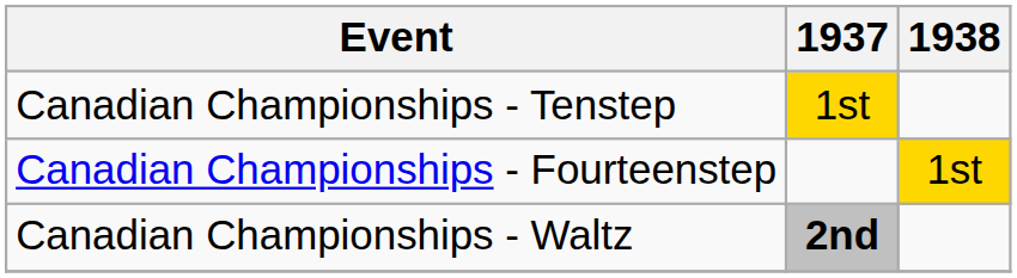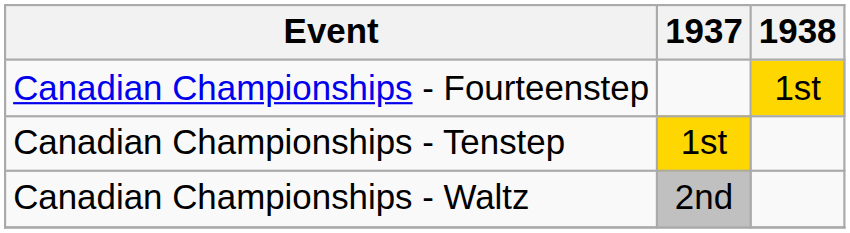 <table class="wikitable">
 <tr>
 <th>Event</th>
 <th>1937</th>
 <th>1938</th>
 </tr>
 <tr>
+<td><a href='#'>Canadian Championships</a> - Fourteenstep</td>
+<td></td>
+<td align="center" bgcolor="gold">1st</td>
+</tr>
+<tr>
 <td>Canadian Championships - Tenstep</td>
 <td align="center" bgcolor="gold">1st</td>
 <td></td>
 </tr>
 <tr>
-<td><a href='#'>Canadian Championships</a> - Fourteenstep</td>
-<td></td>
-<td align="center" bgcolor="gold">1st</td>
-</tr>
-<tr>
 <td>Canadian Championships - Waltz</td>
-<td align="center" bgcolor="silver"><strong>2nd</strong></td>
+<td align="center" bgcolor="silver">2nd</td>
 <td></td>
 </tr>
 <tr>
 </tr>
 </table>
